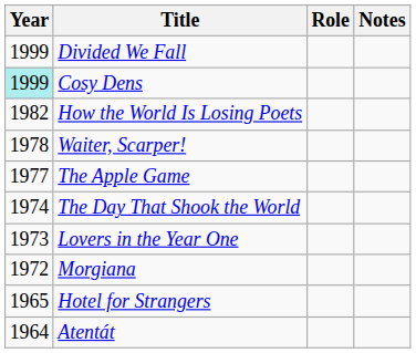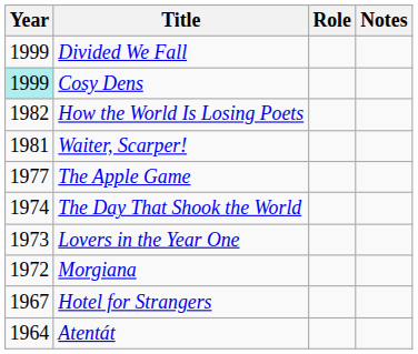 <table class="wikitable sortable">
 <tr>
 <th>Year</th>
 <th>Title</th>
 <th>Role</th>
 <th class="unsortable">Notes</th>
 </tr>
 <tr>
 <td>1999</td>
 <td><em><a href='#'>Divided We Fall</a></em></td>
 <td></td>
 <td></td>
 </tr>
 <tr>
 <td style="background: paleturquoise;">1999</td>
 <td><em><a href='#'>Cosy Dens</a></em></td>
 <td></td>
 <td></td>
 </tr>
 <tr>
 <td>1982</td>
 <td><em><a href='#'>How the World Is Losing Poets</a></em></td>
 <td></td>
 <td></td>
 </tr>
 <tr>
-<td>1978</td>
+<td>1981</td>
 <td><em><a href='#'>Waiter, Scarper!</a></em></td>
 <td></td>
 <td></td>
 </tr>
 <tr>
 <td>1977</td>
 <td><em><a href='#'>The Apple Game</a></em></td>
 <td></td>
 <td></td>
 </tr>
 <tr>
 <td>1974</td>
 <td><em><a href='#'>The Day That Shook the World</a></em></td>
 <td></td>
 <td></td>
 </tr>
 <tr>
 <td>1973</td>
 <td><em><a href='#'>Lovers in the Year One</a></em></td>
 <td></td>
 <td></td>
 </tr>
 <tr>
 <td>1972</td>
 <td><em><a href='#'>Morgiana</a></em></td>
 <td></td>
 <td></td>
 </tr>
 <tr>
-<td>1965</td>
+<td>1967</td>
 <td><em><a href='#'>Hotel for Strangers</a></em></td>
 <td></td>
 <td></td>
 </tr>
 <tr>
 <td>1964</td>
 <td><em><a href='#'>Atentát</a></em></td>
 <td></td>
 <td></td>
 </tr>
 </table>
